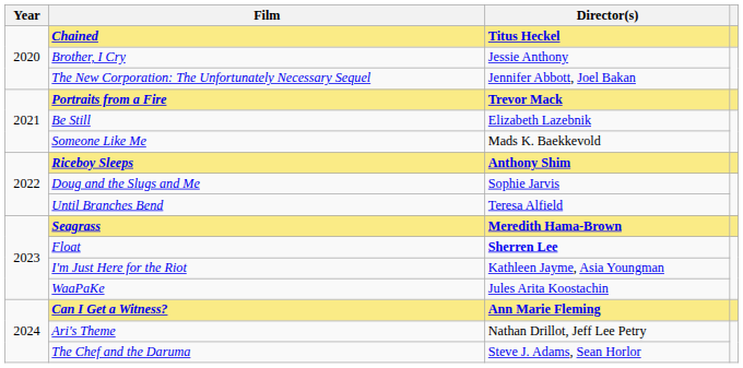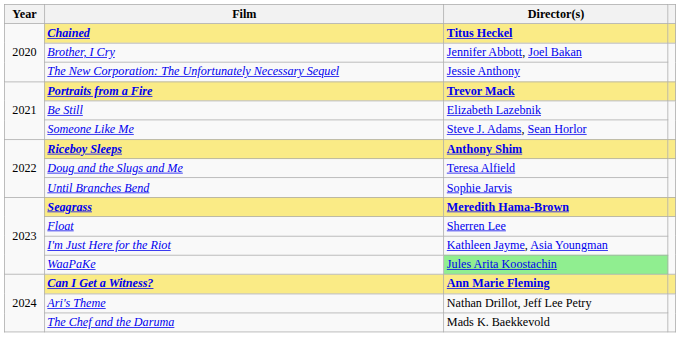 <table class="wikitable" width="100%" cellpadding="5">
 <tr>
 <th>Year</th>
 <th>Film</th>
 <th>Director(s)</th>
 <th></th>
 </tr>
 <tr>
 <td style="text-align:center;" rowspan=3>2020</td>
 <td style="background:#FAEB86;"><strong><em><a href='#'>Chained</a></em></strong></td>
 <td style="background:#FAEB86;"><strong><a href='#'>Titus Heckel</a></strong></td>
 <td style="background:#FAEB86;"></td>
 </tr>
 <tr>
 <td><em><a href='#'>Brother, I Cry</a></em></td>
-<td><a href='#'>Jessie Anthony</a></td>
+<td><a href='#'>Jennifer Abbott</a>, <a href='#'>Joel Bakan</a></td>
 <td rowspan=2></td>
 </tr>
 <tr>
 <td><em><a href='#'>The New Corporation: The Unfortunately Necessary Sequel</a></em></td>
-<td><a href='#'>Jennifer Abbott</a>, <a href='#'>Joel Bakan</a></td>
+<td><a href='#'>Jessie Anthony</a></td>
 </tr>
 <tr>
 <td style="text-align:center;" rowspan=3>2021</td>
 <td style="background:#FAEB86;"><strong><em><a href='#'>Portraits from a Fire</a></em></strong></td>
 <td style="background:#FAEB86;"><strong><a href='#'>Trevor Mack</a></strong></td>
 <td style="background:#FAEB86;"></td>
 </tr>
 <tr>
 <td><em><a href='#'>Be Still</a></em></td>
 <td><a href='#'>Elizabeth Lazebnik</a></td>
 <td rowspan=2></td>
 </tr>
 <tr>
 <td><em><a href='#'>Someone Like Me</a></em></td>
-<td>Mads K. Baekkevold</td>
+<td><a href='#'>Steve J. Adams</a>, <a href='#'>Sean Horlor</a></td>
 </tr>
 <tr>
 <td style="text-align:center;" rowspan=3>2022</td>
 <td style="background:#FAEB86;"><strong><em><a href='#'>Riceboy Sleeps</a></em></strong></td>
 <td style="background:#FAEB86;"><strong><a href='#'>Anthony Shim</a></strong></td>
 <td style="background:#FAEB86;"></td>
 </tr>
 <tr>
 <td><em><a href='#'>Doug and the Slugs and Me</a></em></td>
-<td><a href='#'>Sophie Jarvis</a></td>
+<td><a href='#'>Teresa Alfield</a></td>
 <td rowspan=2></td>
 </tr>
 <tr>
 <td><em><a href='#'>Until Branches Bend</a></em></td>
-<td><a href='#'>Teresa Alfield</a></td>
+<td><a href='#'>Sophie Jarvis</a></td>
 </tr>
 <tr>
 <td style="text-align:center;" rowspan=4>2023</td>
 <td style="background:#FAEB86;"><strong><em><a href='#'>Seagrass</a></em></strong></td>
 <td style="background:#FAEB86;"><strong><a href='#'>Meredith Hama-Brown</a></strong></td>
 <td style="background:#FAEB86;"></td>
 </tr>
 <tr>
 <td><em><a href='#'>Float</a></em></td>
-<td><strong><a href='#'>Sherren Lee</a></strong></td>
+<td><a href='#'>Sherren Lee</a></td>
 <td rowspan=3></td>
 </tr>
 <tr>
 <td><em><a href='#'>I'm Just Here for the Riot</a></em></td>
 <td><a href='#'>Kathleen Jayme</a>, <a href='#'>Asia Youngman</a></td>
 </tr>
 <tr>
 <td><em><a href='#'>WaaPaKe</a></em></td>
-<td><a href='#'>Jules Arita Koostachin</a></td>
+<td style="background: lightgreen;"><a href='#'>Jules Arita Koostachin</a></td>
 </tr>
 <tr>
 <td style="text-align:center;" rowspan=3>2024</td>
 <td style="background:#FAEB86;"><strong><em><a href='#'>Can I Get a Witness?</a></em></strong></td>
 <td style="background:#FAEB86;"><strong><a href='#'>Ann Marie Fleming</a></strong></td>
 <td style="background:#FAEB86;"></td>
 </tr>
 <tr>
 <td><em><a href='#'>Ari's Theme</a></em></td>
 <td>Nathan Drillot, Jeff Lee Petry</td>
 <td rowspan=2></td>
 </tr>
 <tr>
 <td><em><a href='#'>The Chef and the Daruma</a></em></td>
-<td><a href='#'>Steve J. Adams</a>, <a href='#'>Sean Horlor</a></td>
+<td>Mads K. Baekkevold</td>
 </tr>
 </table>
